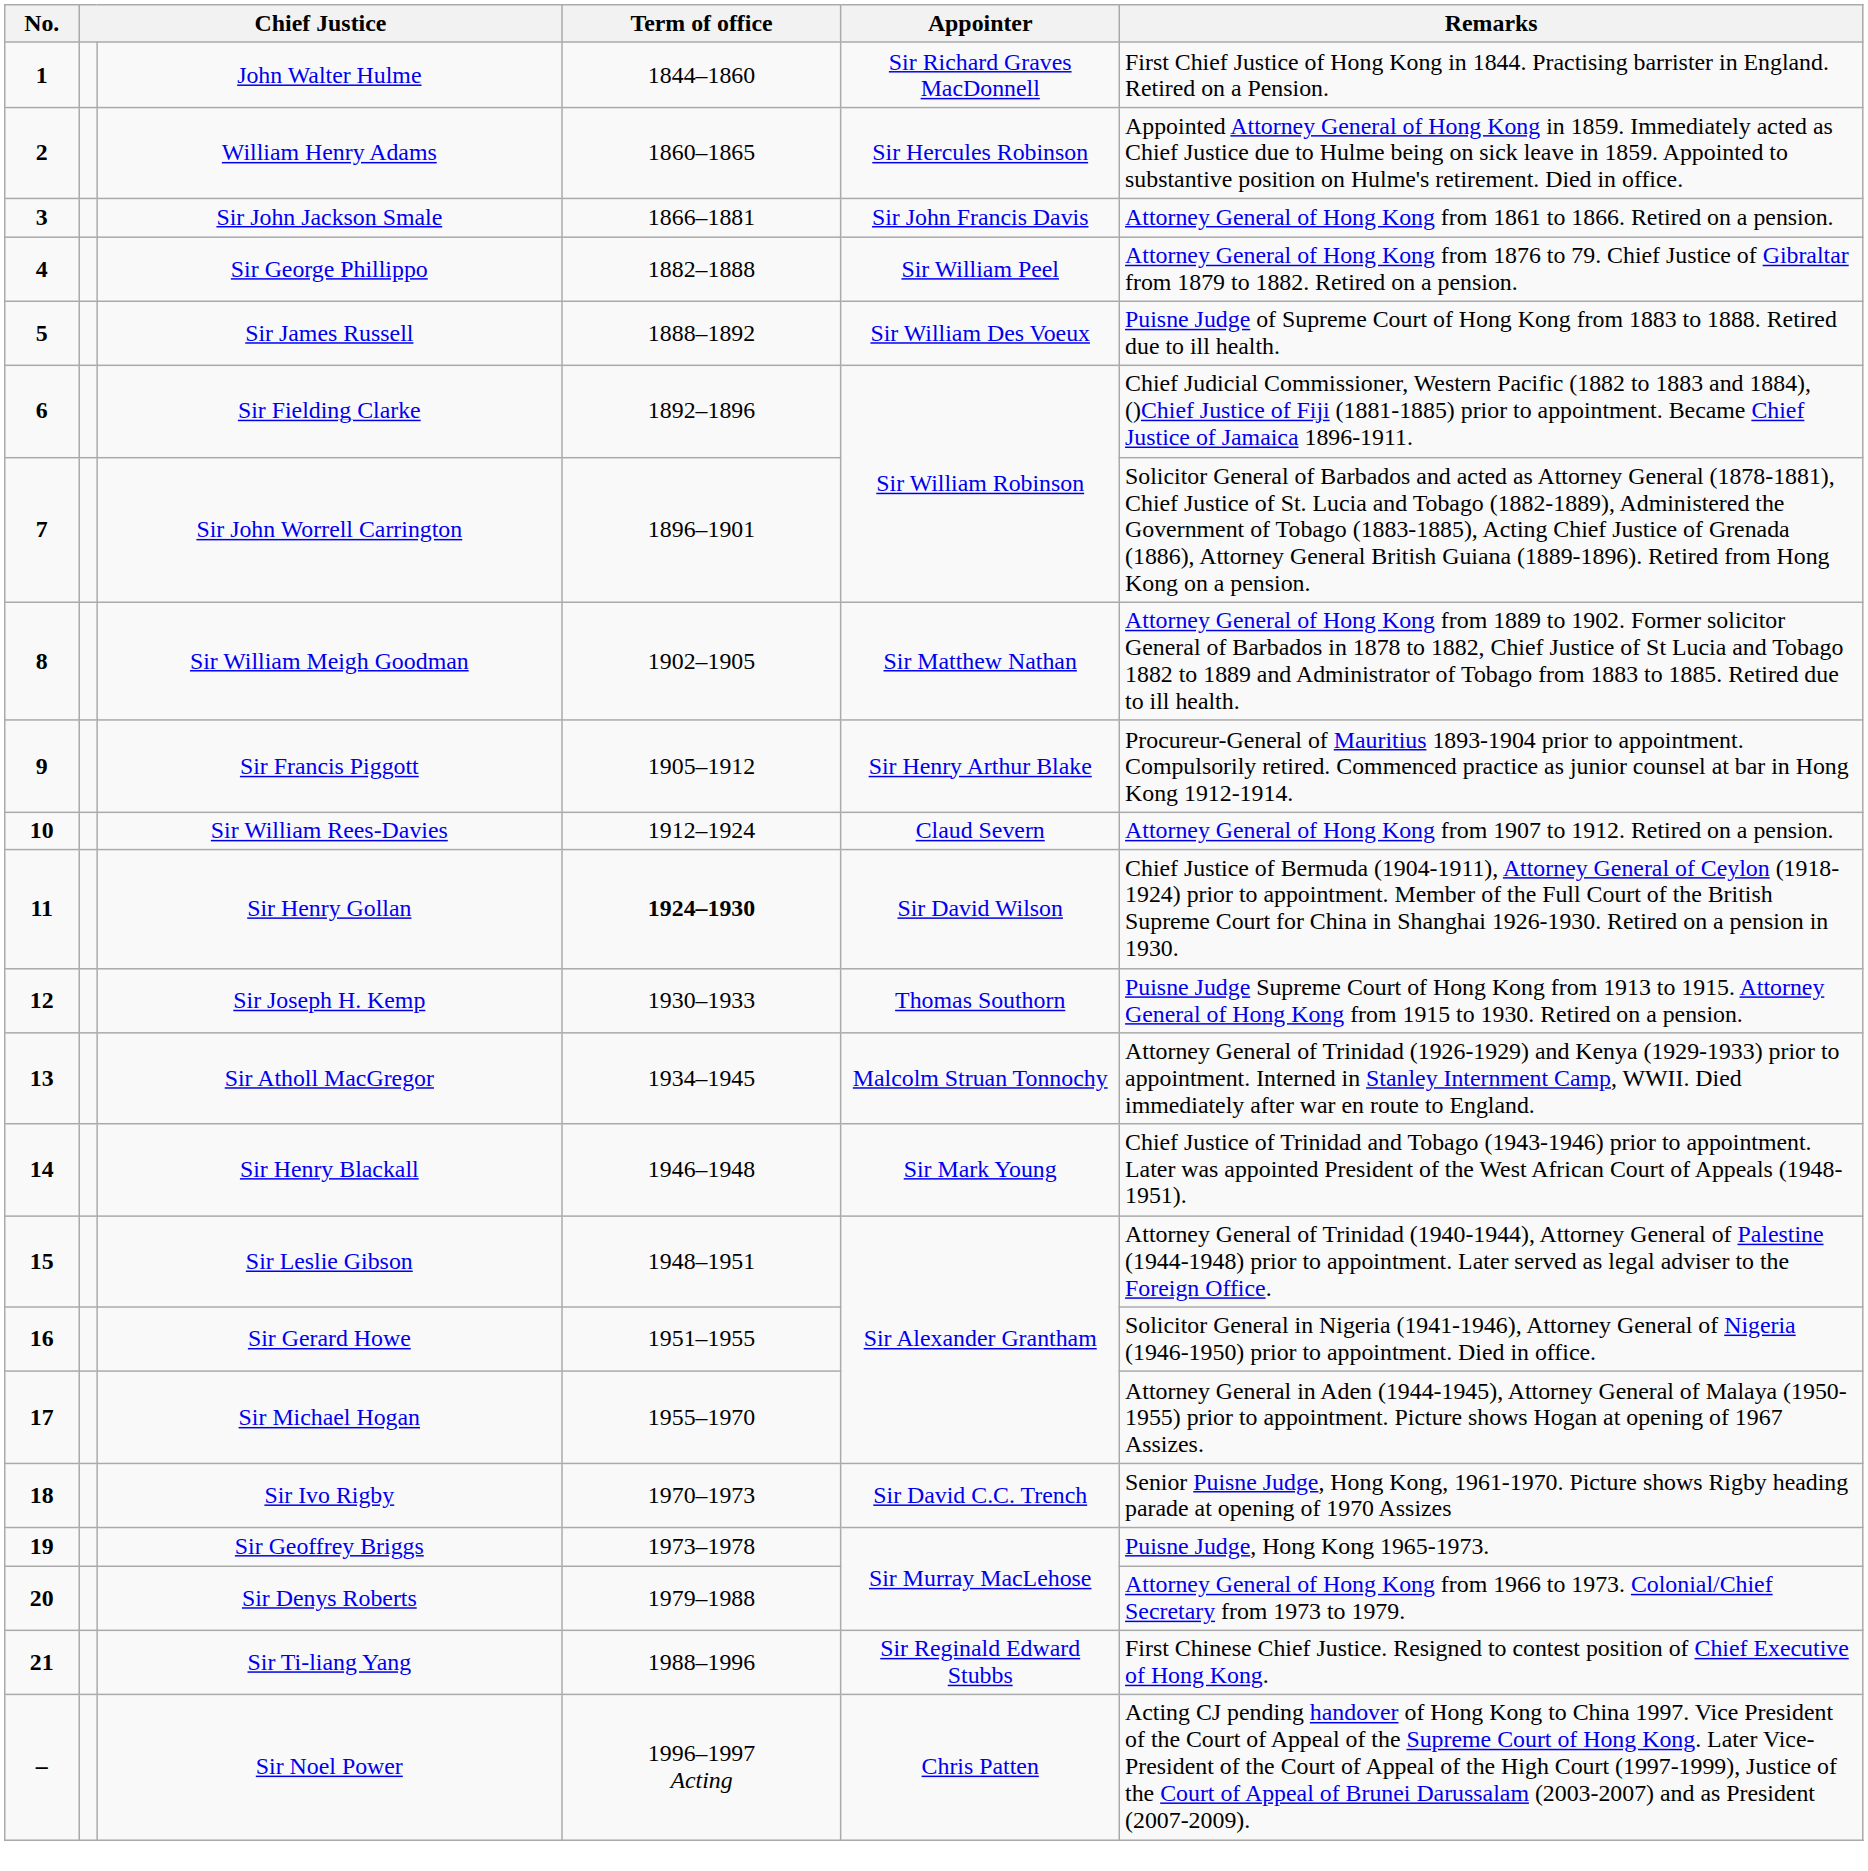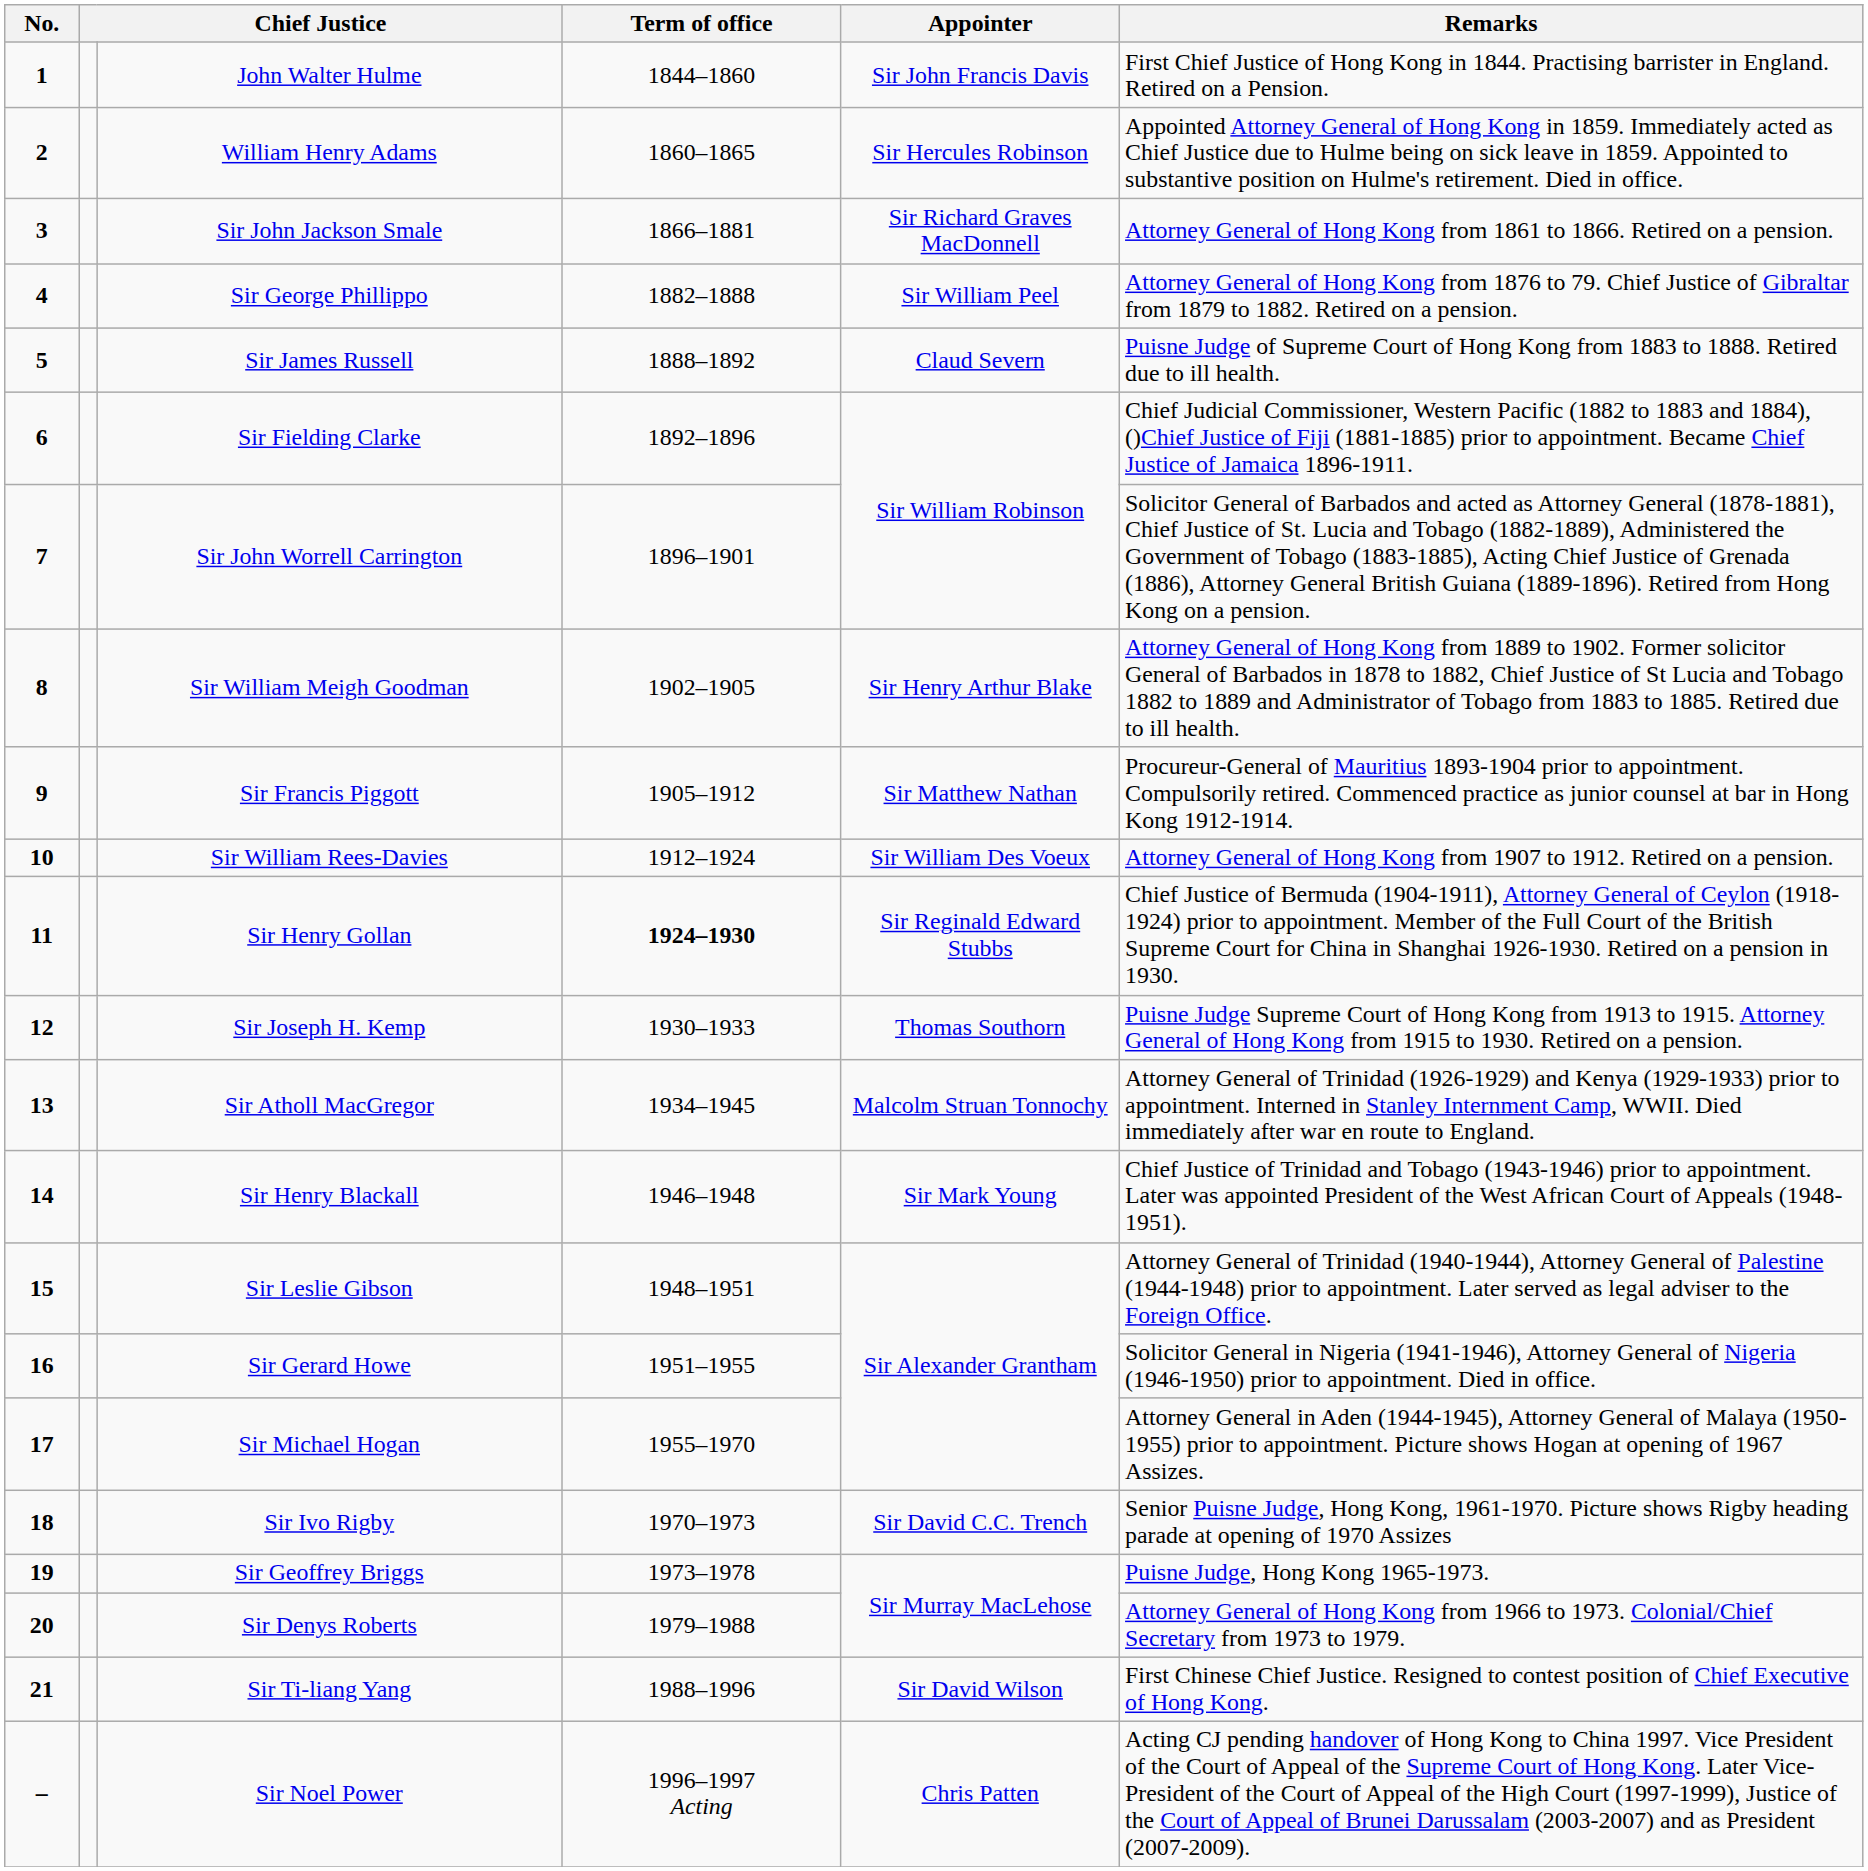 <table class="wikitable" style="text-align: center;">
 <tr>
 <th>No.</th>
 <th colspan="2" class = "unsortable">Chief Justice</th>
 <th style="width:15%;" class = "unsortable">Term of office</th>
 <th style="width:15%;" class = "unsortable">Appointer</th>
 <th style="width:40%;" class = "unsortable">Remarks</th>
 </tr>
 <tr>
 <td><strong>1</strong></td>
 <td></td>
 <td><a href='#'>John Walter Hulme</a></td>
 <td>1844–1860</td>
-<td><a href='#'>Sir Richard Graves MacDonnell</a></td>
+<td><a href='#'>Sir John Francis Davis</a></td>
 <td align=left>First Chief Justice of Hong Kong in 1844.  Practising barrister in England.  Retired on a Pension.</td>
 </tr>
 <tr>
 <td><strong>2</strong></td>
 <td></td>
 <td><a href='#'>William Henry Adams</a></td>
 <td>1860–1865</td>
 <td><a href='#'>Sir Hercules Robinson</a></td>
 <td align=left>Appointed <a href='#'>Attorney General of Hong Kong</a> in 1859.  Immediately acted as Chief Justice due to Hulme being on sick leave in 1859.  Appointed to substantive position on Hulme's retirement.  Died in office.</td>
 </tr>
 <tr>
 <td><strong>3</strong></td>
 <td></td>
 <td><a href='#'>Sir John Jackson Smale</a></td>
 <td>1866–1881</td>
-<td><a href='#'>Sir John Francis Davis</a></td>
+<td><a href='#'>Sir Richard Graves MacDonnell</a></td>
 <td align=left><a href='#'>Attorney General of Hong Kong</a> from 1861 to 1866.  Retired on a pension.</td>
 </tr>
 <tr>
 <td><strong>4</strong></td>
 <td></td>
 <td><a href='#'>Sir George Phillippo</a></td>
 <td>1882–1888</td>
 <td><a href='#'>Sir William Peel</a></td>
 <td align=left><a href='#'>Attorney General of Hong Kong</a> from 1876 to 79.  Chief Justice of <a href='#'>Gibraltar</a> from 1879 to 1882.  Retired on a pension.</td>
 </tr>
 <tr>
 <td><strong>5</strong></td>
 <td></td>
 <td><a href='#'>Sir James Russell</a></td>
 <td>1888–1892</td>
-<td><a href='#'>Sir William Des Voeux</a></td>
+<td><a href='#'>Claud Severn</a></td>
 <td align=left><a href='#'>Puisne Judge</a> of Supreme Court of Hong Kong from 1883 to 1888.  Retired due to ill health.</td>
 </tr>
 <tr>
 <td><strong>6</strong></td>
 <td></td>
 <td><a href='#'>Sir Fielding Clarke</a></td>
 <td>1892–1896</td>
 <td rowspan=2><a href='#'>Sir William Robinson</a></td>
 <td align=left>Chief Judicial Commissioner, Western Pacific (1882 to 1883 and 1884), ()<a href='#'>Chief Justice of Fiji</a> (1881-1885) prior to appointment.  Became <a href='#'>Chief Justice of Jamaica</a> 1896-1911.</td>
 </tr>
 <tr>
 <td><strong>7</strong></td>
 <td></td>
 <td><a href='#'>Sir John Worrell Carrington</a></td>
 <td>1896–1901</td>
 <td align=left>Solicitor General of Barbados and acted as Attorney General (1878-1881), Chief Justice of St. Lucia and Tobago (1882-1889), Administered the Government of Tobago (1883-1885), Acting Chief Justice of Grenada (1886), Attorney General British Guiana (1889-1896). Retired from Hong Kong on a pension.</td>
 </tr>
 <tr>
 <td><strong>8</strong></td>
 <td></td>
 <td><a href='#'>Sir William Meigh Goodman</a></td>
 <td>1902–1905</td>
-<td><a href='#'>Sir Matthew Nathan</a></td>
+<td><a href='#'>Sir Henry Arthur Blake</a></td>
 <td align=left><a href='#'>Attorney General of Hong Kong</a> from 1889 to 1902. Former solicitor General of Barbados in 1878 to 1882, Chief Justice of St Lucia and Tobago 1882 to 1889 and Administrator of Tobago from 1883 to 1885. Retired due to ill health.</td>
 </tr>
 <tr>
 <td><strong>9</strong></td>
 <td></td>
 <td><a href='#'>Sir Francis Piggott</a></td>
 <td>1905–1912</td>
-<td><a href='#'>Sir Henry Arthur Blake</a></td>
+<td><a href='#'>Sir Matthew Nathan</a></td>
 <td align=left>Procureur-General of <a href='#'>Mauritius</a> 1893-1904 prior to appointment.  Compulsorily retired.   Commenced practice as junior counsel at bar in Hong Kong 1912-1914.</td>
 </tr>
 <tr>
 <td><strong>10</strong></td>
 <td></td>
 <td><a href='#'>Sir William Rees-Davies</a></td>
 <td>1912–1924</td>
-<td><a href='#'>Claud Severn</a></td>
+<td><a href='#'>Sir William Des Voeux</a></td>
 <td align=left><a href='#'>Attorney General of Hong Kong</a> from 1907 to 1912.  Retired on a pension.</td>
 </tr>
 <tr>
 <td><strong>11</strong></td>
 <td></td>
 <td><a href='#'>Sir Henry Gollan</a></td>
 <td><strong>1924–1930</strong></td>
-<td><a href='#'>Sir David Wilson</a></td>
+<td><a href='#'>Sir Reginald Edward Stubbs</a></td>
 <td align=left>Chief Justice of Bermuda (1904-1911), <a href='#'>Attorney General of Ceylon</a> (1918-1924) prior to appointment. Member of the Full Court of the British Supreme Court for China in Shanghai 1926-1930. Retired on a pension in 1930.</td>
 </tr>
 <tr>
 <td><strong>12</strong></td>
 <td></td>
 <td><a href='#'>Sir Joseph H. Kemp</a></td>
 <td>1930–1933</td>
 <td><a href='#'>Thomas Southorn</a></td>
 <td align=left><a href='#'>Puisne Judge</a> Supreme Court of Hong Kong from 1913 to 1915.  <a href='#'>Attorney General of Hong Kong</a> from 1915 to 1930.  Retired on a pension.</td>
 </tr>
 <tr>
 <td><strong>13</strong></td>
 <td></td>
 <td><a href='#'>Sir Atholl MacGregor</a></td>
 <td>1934–1945</td>
 <td><a href='#'>Malcolm Struan Tonnochy</a></td>
 <td align=left>Attorney General of  Trinidad (1926-1929) and Kenya (1929-1933) prior to appointment.  Interned in <a href='#'>Stanley Internment Camp</a>, WWII.  Died immediately after war en route to England.</td>
 </tr>
 <tr>
 <td><strong>14</strong></td>
 <td></td>
 <td><a href='#'>Sir Henry Blackall</a></td>
 <td>1946–1948</td>
 <td><a href='#'>Sir Mark Young</a></td>
 <td align=left>Chief Justice of Trinidad and Tobago (1943-1946) prior to appointment. Later was appointed President of the West African Court of Appeals (1948-1951).</td>
 </tr>
 <tr>
 <td><strong>15</strong></td>
 <td></td>
 <td><a href='#'>Sir Leslie Gibson</a></td>
 <td>1948–1951</td>
 <td rowspan=3><a href='#'>Sir Alexander Grantham</a></td>
 <td align=left>Attorney General of Trinidad (1940-1944), Attorney General of <a href='#'>Palestine</a> (1944-1948) prior to appointment.  Later served as legal adviser to the <a href='#'>Foreign Office</a>.</td>
 </tr>
 <tr>
 <td><strong>16</strong></td>
 <td></td>
 <td><a href='#'>Sir Gerard Howe</a></td>
 <td>1951–1955</td>
 <td align=left>Solicitor General in Nigeria (1941-1946), Attorney General of <a href='#'>Nigeria</a> (1946-1950) prior to appointment.  Died in office.</td>
 </tr>
 <tr>
 <td><strong>17</strong></td>
 <td></td>
 <td><a href='#'>Sir Michael Hogan</a></td>
 <td>1955–1970</td>
 <td align=left>Attorney General in Aden (1944-1945), Attorney General of Malaya (1950-1955) prior to appointment.  Picture shows Hogan at opening of 1967 Assizes.</td>
 </tr>
 <tr>
 <td><strong>18</strong></td>
 <td></td>
 <td><a href='#'>Sir Ivo Rigby</a></td>
 <td>1970–1973</td>
 <td><a href='#'>Sir David C.C. Trench</a></td>
 <td align=left>Senior <a href='#'>Puisne Judge</a>, Hong Kong, 1961-1970.  Picture shows Rigby heading parade at opening of 1970 Assizes</td>
 </tr>
 <tr>
 <td><strong>19</strong></td>
 <td></td>
 <td><a href='#'>Sir Geoffrey Briggs</a></td>
 <td>1973–1978</td>
 <td rowspan=2><a href='#'>Sir Murray MacLehose</a></td>
 <td align=left><a href='#'>Puisne Judge</a>, Hong Kong 1965-1973.</td>
 </tr>
 <tr>
 <td><strong>20</strong></td>
 <td></td>
 <td><a href='#'>Sir Denys Roberts</a></td>
 <td>1979–1988</td>
 <td align=left><a href='#'>Attorney General of Hong Kong</a> from 1966 to 1973. <a href='#'>Colonial/Chief Secretary</a> from 1973 to 1979.</td>
 </tr>
 <tr>
 <td><strong>21</strong></td>
 <td></td>
 <td><a href='#'>Sir Ti-liang Yang</a></td>
 <td>1988–1996</td>
-<td><a href='#'>Sir Reginald Edward Stubbs</a></td>
+<td><a href='#'>Sir David Wilson</a></td>
 <td align=left>First Chinese Chief Justice.  Resigned to contest position of <a href='#'>Chief Executive of Hong Kong</a>.</td>
 </tr>
 <tr>
 <td><strong>–</strong></td>
 <td></td>
 <td><a href='#'>Sir Noel Power</a></td>
 <td>1996–1997<br><em>Acting</em></td>
 <td><a href='#'>Chris Patten</a></td>
 <td align=left>Acting CJ pending <a href='#'>handover</a> of Hong Kong to China 1997.  Vice President of the Court of Appeal of the <a href='#'>Supreme Court of Hong Kong</a>. Later Vice-President of the Court of Appeal of the High Court (1997-1999), Justice of the <a href='#'>Court of Appeal of Brunei Darussalam</a> (2003-2007) and as President (2007-2009).</td>
 </tr>
 <tr>
 </tr>
 </table>
